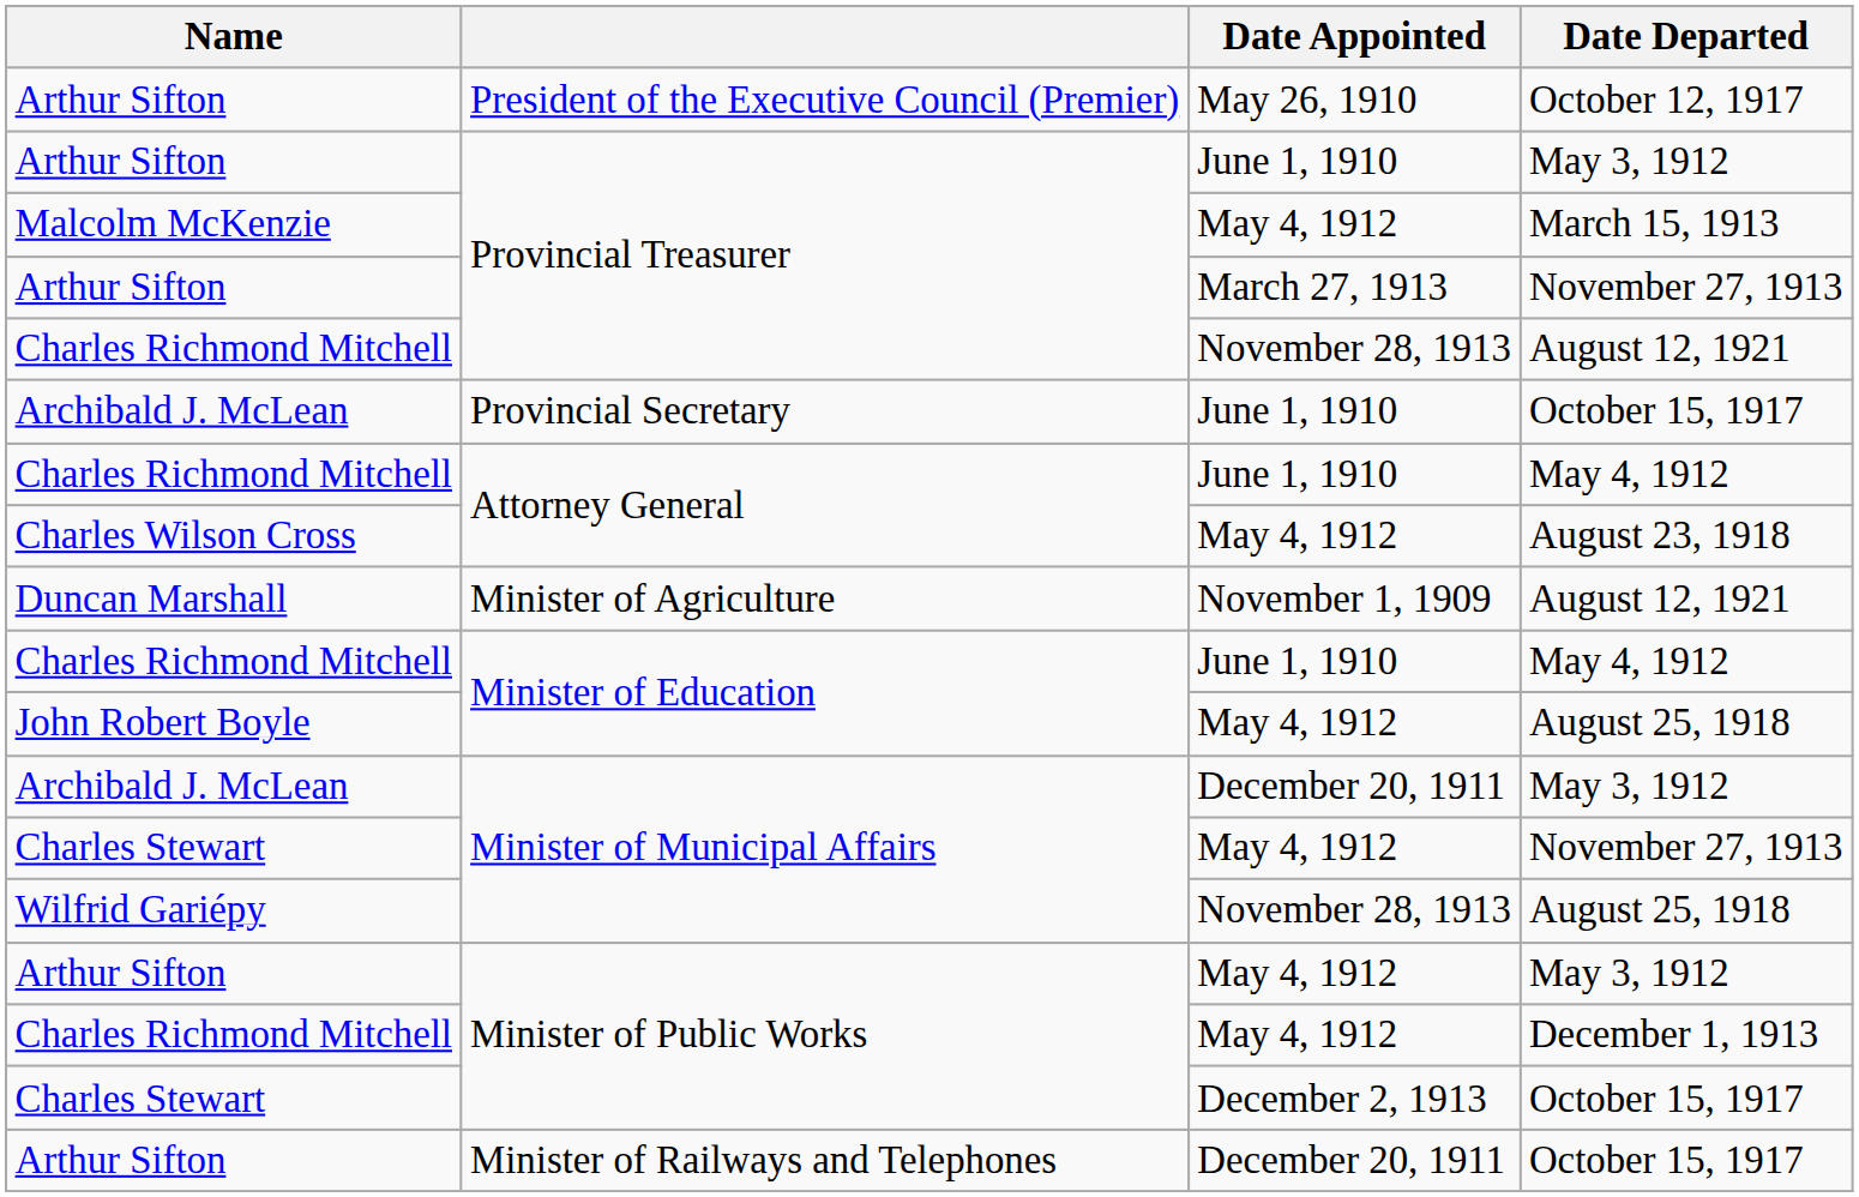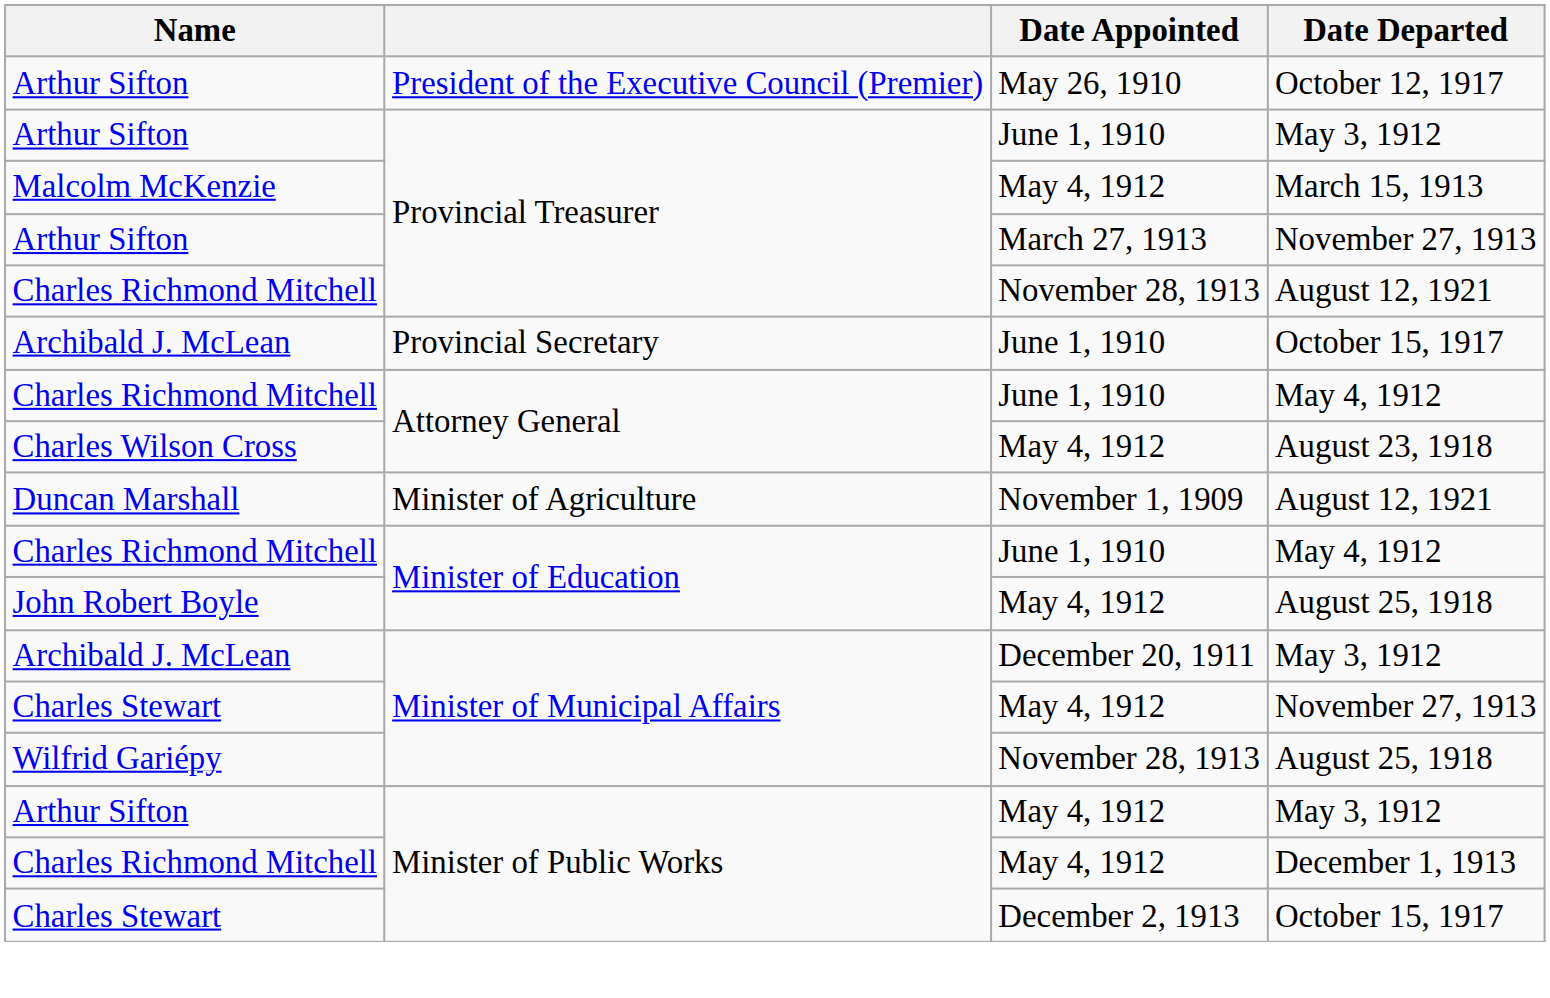 <table class="wikitable sortable" style="text-align:left;">
 <tr>
 <th>Name</th>
 <th></th>
 <th>Date Appointed</th>
 <th>Date Departed</th>
 </tr>
 <tr>
 <td><a href='#'>Arthur Sifton</a></td>
 <td><a href='#'>President of the Executive Council (Premier)</a></td>
 <td>May 26, 1910</td>
 <td>October 12, 1917</td>
 </tr>
 <tr>
 <td><a href='#'>Arthur Sifton</a></td>
 <td rowspan="4">Provincial Treasurer</td>
 <td>June 1, 1910</td>
 <td>May 3, 1912</td>
 </tr>
 <tr>
 <td><a href='#'>Malcolm McKenzie</a></td>
 <td>May 4, 1912</td>
 <td>March 15, 1913</td>
 </tr>
 <tr>
 <td><a href='#'>Arthur Sifton</a></td>
 <td>March 27, 1913</td>
 <td>November 27, 1913</td>
 </tr>
 <tr>
 <td><a href='#'>Charles Richmond Mitchell</a></td>
 <td>November 28, 1913</td>
 <td>August 12, 1921</td>
 </tr>
 <tr>
 <td><a href='#'>Archibald J. McLean</a></td>
 <td>Provincial Secretary</td>
 <td>June 1, 1910</td>
 <td>October 15, 1917</td>
 </tr>
 <tr>
 <td><a href='#'>Charles Richmond Mitchell</a></td>
 <td rowspan="2">Attorney General</td>
 <td>June 1, 1910</td>
 <td>May 4, 1912</td>
 </tr>
 <tr>
 <td><a href='#'>Charles Wilson Cross</a></td>
 <td>May 4, 1912</td>
 <td>August 23, 1918</td>
 </tr>
 <tr>
 <td><a href='#'>Duncan Marshall</a></td>
 <td>Minister of Agriculture</td>
 <td>November 1, 1909</td>
 <td>August 12, 1921</td>
 </tr>
 <tr>
 <td><a href='#'>Charles Richmond Mitchell</a></td>
 <td rowspan="2"><a href='#'>Minister of Education</a></td>
 <td>June 1, 1910</td>
 <td>May 4, 1912</td>
 </tr>
 <tr>
 <td><a href='#'>John Robert Boyle</a></td>
 <td>May 4, 1912</td>
 <td>August 25, 1918</td>
 </tr>
 <tr>
 <td><a href='#'>Archibald J. McLean</a></td>
 <td rowspan="3"><a href='#'>Minister of Municipal Affairs</a></td>
 <td>December 20, 1911</td>
 <td>May 3, 1912</td>
 </tr>
 <tr>
 <td><a href='#'>Charles Stewart</a></td>
 <td>May 4, 1912</td>
 <td>November 27, 1913</td>
 </tr>
 <tr>
 <td><a href='#'>Wilfrid Gariépy</a></td>
 <td>November 28, 1913</td>
 <td>August 25, 1918</td>
 </tr>
 <tr>
 <td><a href='#'>Arthur Sifton</a></td>
 <td rowspan="3">Minister of Public Works</td>
 <td>May 4, 1912</td>
 <td>May 3, 1912</td>
 </tr>
 <tr>
 <td><a href='#'>Charles Richmond Mitchell</a></td>
 <td>May 4, 1912</td>
 <td>December 1, 1913</td>
 </tr>
 <tr>
 <td><a href='#'>Charles Stewart</a></td>
 <td>December 2, 1913</td>
 <td>October 15, 1917</td>
 </tr>
-<tr>
-<td><a href='#'>Arthur Sifton</a></td>
-<td>Minister of Railways and Telephones</td>
-<td>December 20, 1911</td>
-<td>October 15, 1917</td>
-</tr>
 </table>
